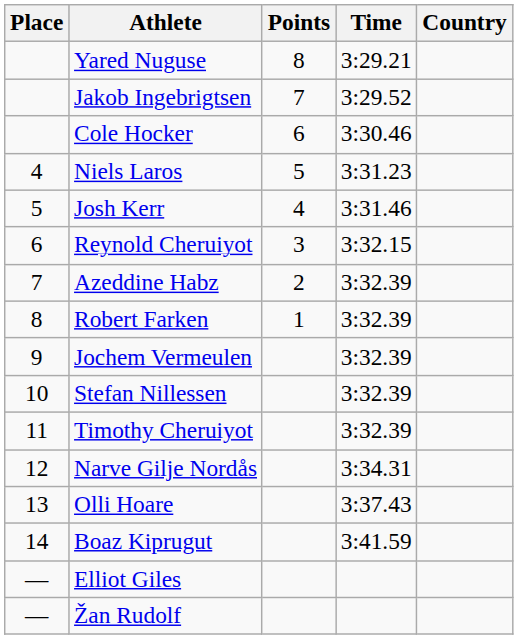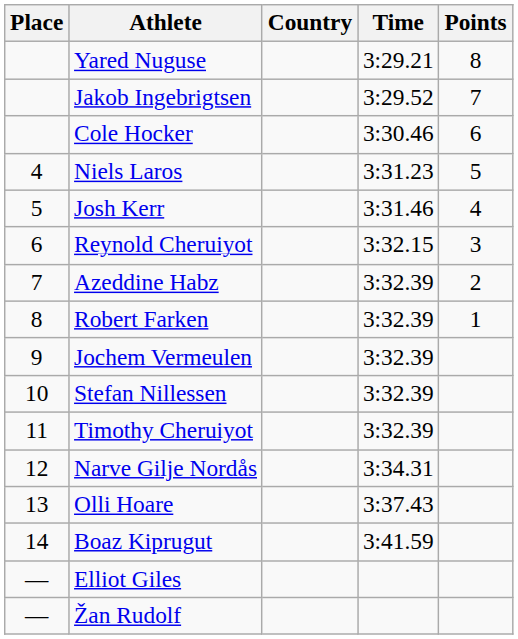 <table class="wikitable mw-datatable sortable">
 <tr>
 <th>Place</th>
 <th>Athlete</th>
+<th>Country</th>
+<th>Time</th>
 <th>Points</th>
-<th>Time</th>
-<th>Country</th>
 </tr>
 <tr>
 <td align=center></td>
 <td><a href='#'>Yared Nuguse</a></td>
+<td></td>
+<td>3:29.21</td>
 <td align=center>8</td>
-<td>3:29.21</td>
-<td></td>
 </tr>
 <tr>
 <td align=center></td>
 <td><a href='#'>Jakob Ingebrigtsen</a></td>
+<td></td>
+<td>3:29.52</td>
 <td align=center>7</td>
-<td>3:29.52</td>
-<td></td>
 </tr>
 <tr>
 <td align=center></td>
 <td><a href='#'>Cole Hocker</a></td>
+<td></td>
+<td>3:30.46</td>
 <td align=center>6</td>
-<td>3:30.46</td>
-<td></td>
 </tr>
 <tr>
 <td align=center>4</td>
 <td><a href='#'>Niels Laros</a></td>
+<td></td>
+<td>3:31.23</td>
 <td align=center>5</td>
-<td>3:31.23</td>
-<td></td>
 </tr>
 <tr>
 <td align=center>5</td>
 <td><a href='#'>Josh Kerr</a></td>
+<td></td>
+<td>3:31.46</td>
 <td align=center>4</td>
-<td>3:31.46</td>
-<td></td>
 </tr>
 <tr>
 <td align=center>6</td>
 <td><a href='#'>Reynold Cheruiyot</a></td>
+<td></td>
+<td>3:32.15</td>
 <td align=center>3</td>
-<td>3:32.15</td>
-<td></td>
 </tr>
 <tr>
 <td align=center>7</td>
 <td><a href='#'>Azeddine Habz</a></td>
+<td></td>
+<td>3:32.39</td>
 <td align=center>2</td>
-<td>3:32.39</td>
-<td></td>
 </tr>
 <tr>
 <td align=center>8</td>
 <td><a href='#'>Robert Farken</a></td>
+<td></td>
+<td>3:32.39</td>
 <td align=center>1</td>
-<td>3:32.39</td>
-<td></td>
 </tr>
 <tr>
 <td align=center>9</td>
 <td><a href='#'>Jochem Vermeulen</a></td>
 <td></td>
 <td>3:32.39</td>
 <td></td>
 </tr>
 <tr>
 <td align=center>10</td>
 <td><a href='#'>Stefan Nillessen</a></td>
 <td></td>
 <td>3:32.39</td>
 <td></td>
 </tr>
 <tr>
 <td align=center>11</td>
 <td><a href='#'>Timothy Cheruiyot</a></td>
 <td></td>
 <td>3:32.39</td>
 <td></td>
 </tr>
 <tr>
 <td align=center>12</td>
 <td><a href='#'>Narve Gilje Nordås</a></td>
 <td></td>
 <td>3:34.31</td>
 <td></td>
 </tr>
 <tr>
 <td align=center>13</td>
 <td><a href='#'>Olli Hoare</a></td>
 <td></td>
 <td>3:37.43</td>
 <td></td>
 </tr>
 <tr>
 <td align=center>14</td>
 <td><a href='#'>Boaz Kiprugut</a></td>
 <td></td>
 <td>3:41.59</td>
 <td></td>
 </tr>
 <tr>
 <td align=center>—</td>
 <td><a href='#'>Elliot Giles</a></td>
 <td></td>
 <td></td>
 <td></td>
 </tr>
 <tr>
 <td align=center>—</td>
 <td><a href='#'>Žan Rudolf</a></td>
 <td></td>
 <td></td>
 <td></td>
 </tr>
 </table>
